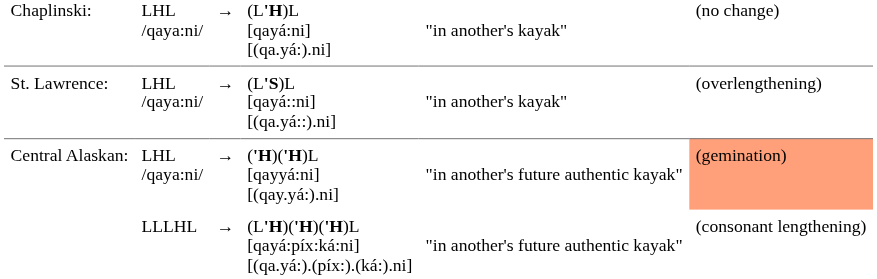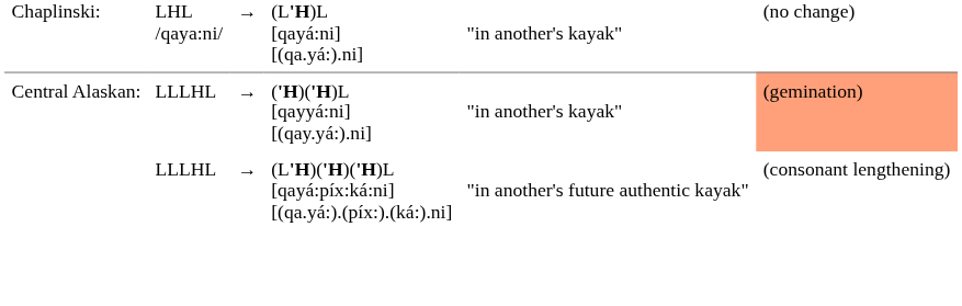 <table cellpadding="6" style="line-height: 1.1em; border-collapse: collapse;">
 <tr style="vertical-align: top;">
 <td>Chaplinski:</td>
 <td>LHL<br>/qaya:ni/</td>
 <td>→</td>
 <td>(L<strong>'H</strong>)L<br>[qayá:ni]<br>[(qa.yá:).ni]</td>
 <td><br>"in another's kayak"</td>
 <td>(no change)</td>
 </tr>
 <tr style="vertical-align: top; border-top: 1px solid gray;">
-<td>St. Lawrence:</td>
-<td>LHL<br>/qaya:ni/</td>
-<td>→</td>
-<td>(L<strong>'S</strong>)L<br>[qayá::ni]<br>[(qa.yá::).ni]</td>
-<td><br>"in another's kayak"</td>
-<td>(overlengthening)</td>
-</tr>
-<tr style="vertical-align: top; border-top: 1px solid gray;">
 <td>Central Alaskan:</td>
-<td>LHL<br>/qaya:ni/</td>
+<td>LLLHL<br></td>
 <td>→</td>
 <td>(<strong>'H</strong>)(<strong>'H</strong>)L<br>[qayyá:ni]<br>[(qay.yá:).ni]</td>
-<td><br>"in another's future authentic kayak"</td>
+<td><br>"in another's kayak"</td>
 <td style="background: lightsalmon;">(gemination)</td>
 </tr>
 <tr style="vertical-align: top;">
 <td></td>
 <td>LLLHL<br></td>
 <td>→</td>
 <td>(L<strong>'H</strong>)(<strong>'H</strong>)(<strong>'H</strong>)L<br>[qayá:píx:ká:ni]<br>[(qa.yá:).(píx:).(ká:).ni]</td>
 <td><br>"in another's future authentic kayak"</td>
 <td>(consonant lengthening)</td>
 </tr>
 </table>
